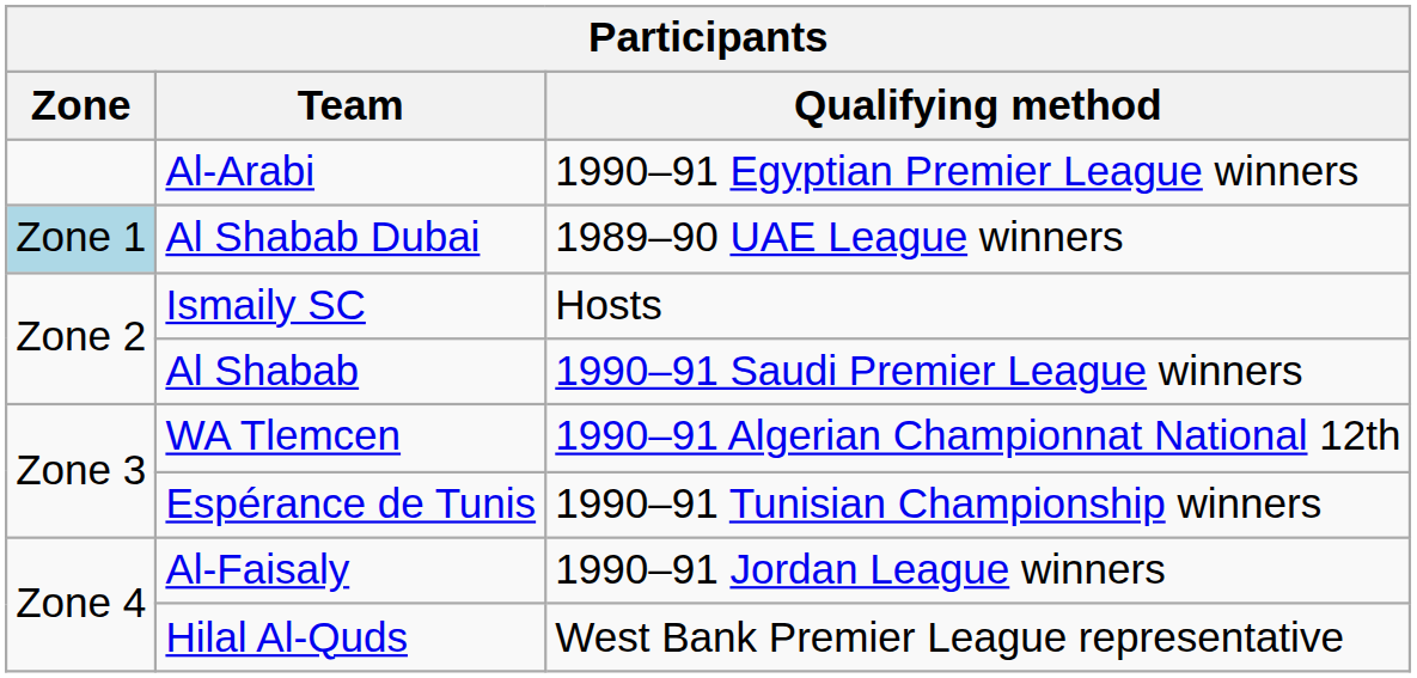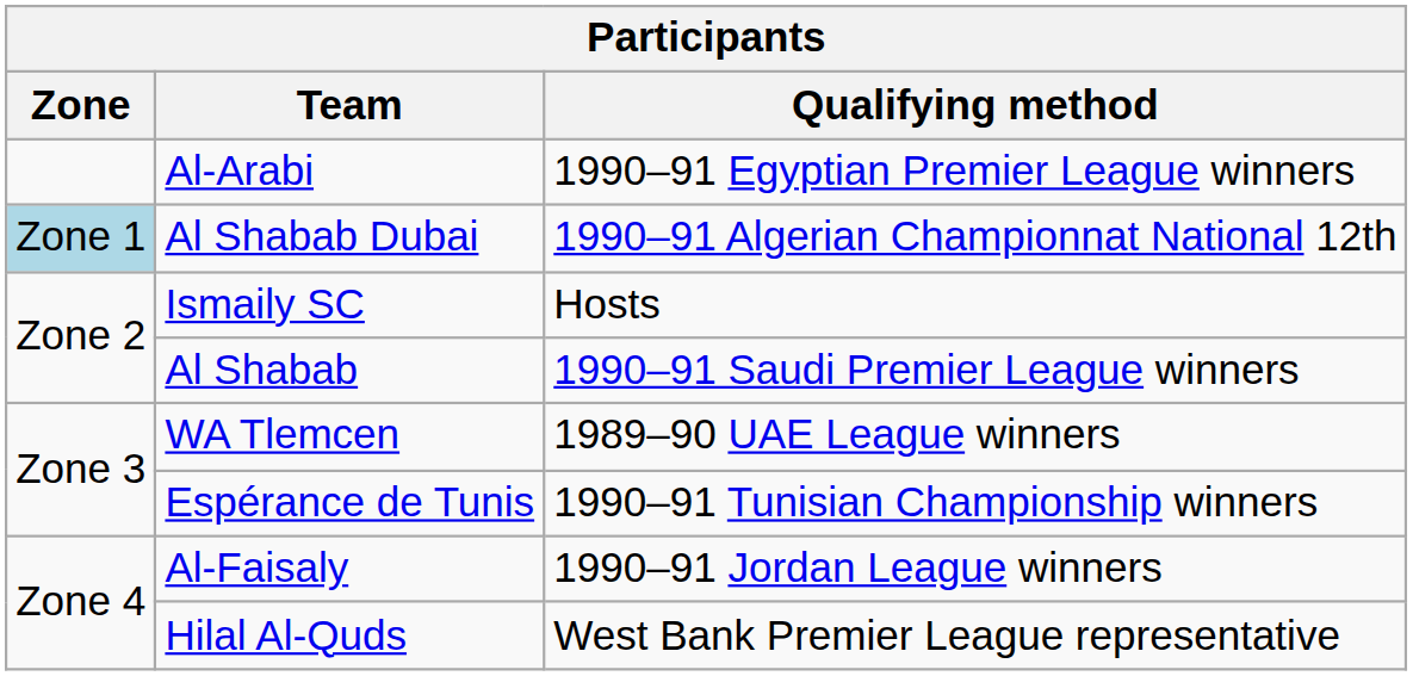 <table class="wikitable">
 <tr>
 <th colspan=4>Participants</th>
 </tr>
 <tr>
 <th>Zone</th>
 <th>Team</th>
 <th>Qualifying method</th>
 </tr>
 <tr>
 <td rowspan=1></td>
 <td> <a href='#'>Al-Arabi</a></td>
 <td>1990–91 <a href='#'>Egyptian Premier League</a> winners</td>
 </tr>
 <tr>
 <td rowspan=1 style="background: lightblue;">Zone 1</td>
 <td> <a href='#'>Al Shabab Dubai</a></td>
-<td>1989–90 <a href='#'>UAE League</a> winners</td>
+<td><a href='#'>1990–91 Algerian Championnat National</a> 12th</td>
 </tr>
 <tr>
 <td rowspan=2>Zone 2</td>
 <td> <a href='#'>Ismaily SC</a></td>
 <td>Hosts</td>
 </tr>
 <tr>
 <td> <a href='#'>Al Shabab</a></td>
 <td><a href='#'>1990–91 Saudi Premier League</a> winners</td>
 </tr>
 <tr>
 <td rowspan=2>Zone 3</td>
 <td> <a href='#'>WA Tlemcen</a></td>
-<td><a href='#'>1990–91 Algerian Championnat National</a> 12th</td>
+<td>1989–90 <a href='#'>UAE League</a> winners</td>
 </tr>
 <tr>
 <td> <a href='#'>Espérance de Tunis</a></td>
 <td>1990–91 <a href='#'>Tunisian Championship</a> winners</td>
 </tr>
 <tr>
 <td rowspan=2>Zone 4</td>
 <td> <a href='#'>Al-Faisaly</a></td>
 <td>1990–91 <a href='#'>Jordan League</a> winners</td>
 </tr>
 <tr>
 <td> <a href='#'>Hilal Al-Quds</a></td>
 <td>West Bank Premier League representative</td>
 </tr>
 </table>
